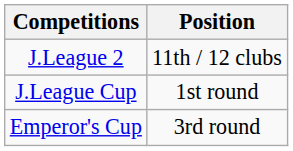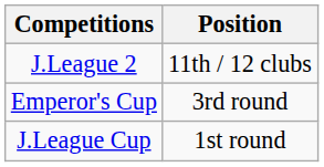 <table class="wikitable" style="text-align:center;">
 <tr>
 <th>Competitions</th>
 <th>Position</th>
 </tr>
 <tr>
 <td><a href='#'>J.League 2</a></td>
 <td>11th / 12 clubs</td>
 </tr>
 <tr>
+<td><a href='#'>Emperor's Cup</a></td>
+<td>3rd round</td>
+</tr>
+<tr>
 <td><a href='#'>J.League Cup</a></td>
 <td>1st round</td>
 </tr>
-<tr>
-<td><a href='#'>Emperor's Cup</a></td>
-<td>3rd round</td>
-</tr>
 </table>
